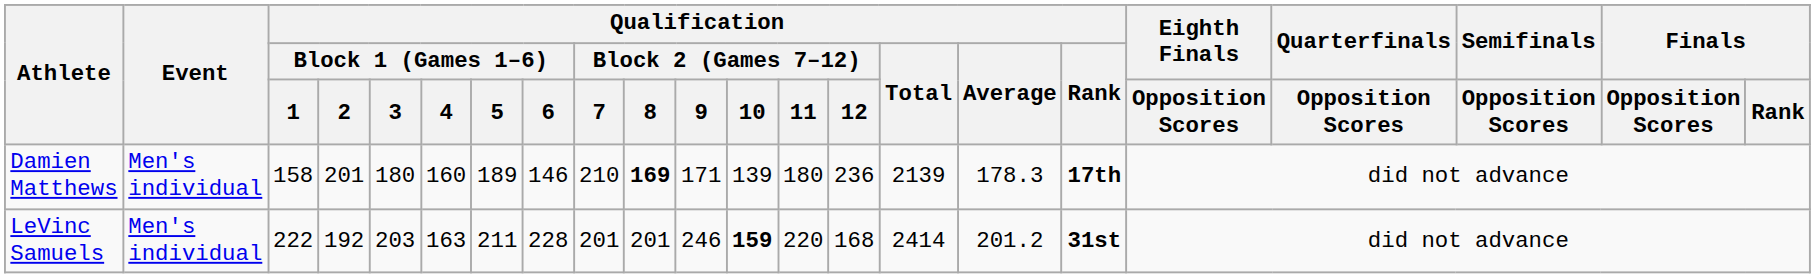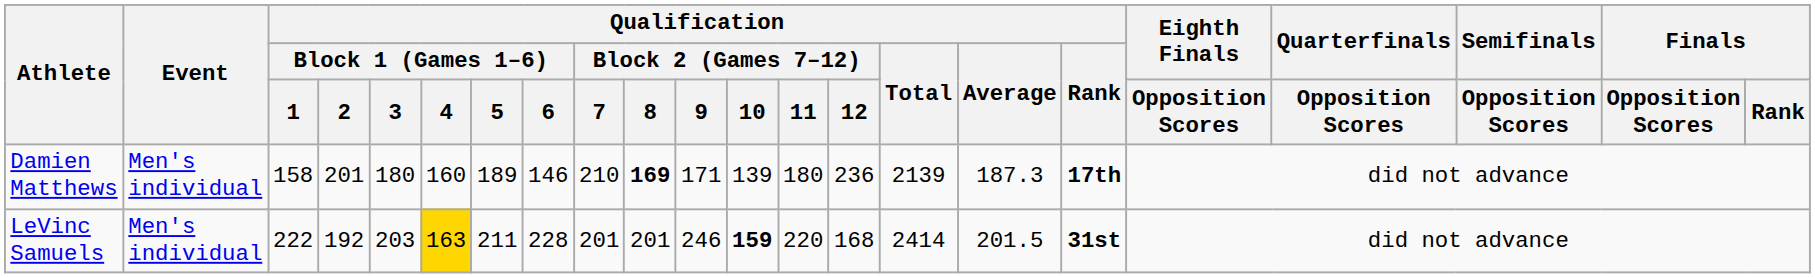 <table class="wikitable" border="1" style="font-size:90%">
 <tr>
 <th rowspan=3>Athlete</th>
 <th rowspan=3>Event</th>
 <th colspan=15>Qualification</th>
 <th rowspan=2>Eighth Finals</th>
 <th rowspan=2>Quarterfinals</th>
 <th rowspan=2>Semifinals</th>
 <th rowspan=2 colspan=2>Finals</th>
 </tr>
 <tr>
 <th colspan=6>Block 1 (Games 1–6)</th>
 <th colspan=6>Block 2 (Games 7–12)</th>
 <th rowspan=2>Total</th>
 <th rowspan=2>Average</th>
 <th rowspan=2>Rank</th>
 </tr>
 <tr>
 <th>1</th>
 <th>2</th>
 <th>3</th>
 <th>4</th>
 <th>5</th>
 <th>6</th>
 <th>7</th>
 <th>8</th>
 <th>9</th>
 <th>10</th>
 <th>11</th>
 <th>12</th>
 <th>Opposition<br>Scores</th>
 <th>Opposition<br>Scores</th>
 <th>Opposition<br>Scores</th>
 <th>Opposition<br>Scores</th>
 <th>Rank</th>
 </tr>
 <tr>
 <td><a href='#'>Damien Matthews</a></td>
 <td><a href='#'>Men's individual</a></td>
 <td align=center>158</td>
 <td align=center>201</td>
 <td align=center>180</td>
 <td align=center>160</td>
 <td align=center>189</td>
 <td align=center>146</td>
 <td align=center>210</td>
 <td align=center><strong>169</strong></td>
 <td align=center>171</td>
 <td align=center>139</td>
 <td align=center>180</td>
 <td align=center>236</td>
 <td align=center>2139</td>
-<td align=center>178.3</td>
+<td align=center>187.3</td>
 <td align=center><strong>17th</strong></td>
 <td align=center colspan=7>did not advance</td>
 </tr>
 <tr>
 <td><a href='#'>LeVinc Samuels</a></td>
 <td><a href='#'>Men's individual</a></td>
 <td align=center>222</td>
 <td align=center>192</td>
 <td align=center>203</td>
-<td align=center>163</td>
+<td align=center style="background: gold;">163</td>
 <td align=center>211</td>
 <td align=center>228</td>
 <td align=center>201</td>
 <td align=center>201</td>
 <td align=center>246</td>
 <td align=center><strong>159</strong></td>
 <td align=center>220</td>
 <td align=center>168</td>
 <td align=center>2414</td>
-<td align=center>201.2</td>
+<td align=center>201.5</td>
 <td align=center><strong>31st</strong></td>
 <td align=center colspan=7>did not advance</td>
 </tr>
 </table>
